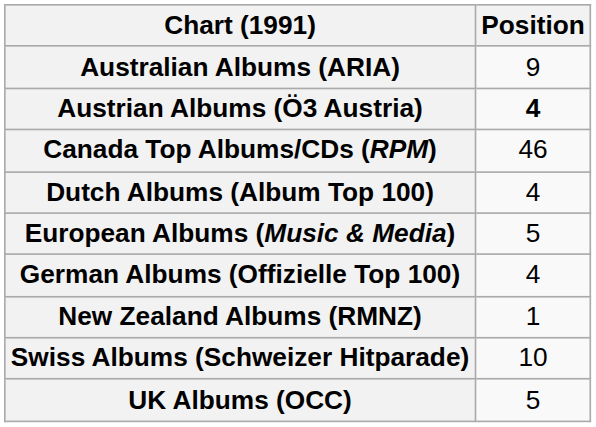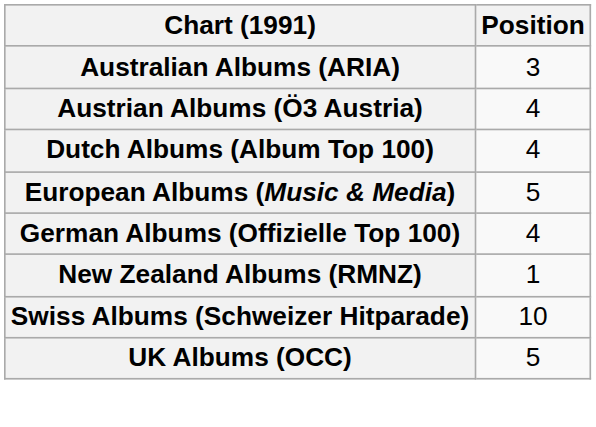 <table class="wikitable sortable plainrowheaders" style="text-align:center">
 <tr>
 <th scope="col">Chart (1991)</th>
 <th scope="col">Position</th>
 </tr>
 <tr>
 <th scope="row">Australian Albums (ARIA)</th>
-<td>9</td>
+<td>3</td>
 </tr>
 <tr>
 <th scope="row">Austrian Albums (Ö3 Austria)</th>
-<td><strong>4</strong></td>
-</tr>
-<tr>
-<th scope="row">Canada Top Albums/CDs (<em>RPM</em>)</th>
-<td>46</td>
+<td>4</td>
 </tr>
 <tr>
 <th scope="row">Dutch Albums (Album Top 100)</th>
 <td>4</td>
 </tr>
 <tr>
 <th scope="row">European Albums (<em>Music & Media</em>)</th>
 <td>5</td>
 </tr>
 <tr>
 <th scope="row">German Albums (Offizielle Top 100)</th>
 <td>4</td>
 </tr>
 <tr>
 <th scope="row">New Zealand Albums (RMNZ)</th>
 <td>1</td>
 </tr>
 <tr>
 <th scope="row">Swiss Albums (Schweizer Hitparade)</th>
 <td>10</td>
 </tr>
 <tr>
 <th scope="row">UK Albums (OCC)</th>
 <td>5</td>
 </tr>
 </table>
